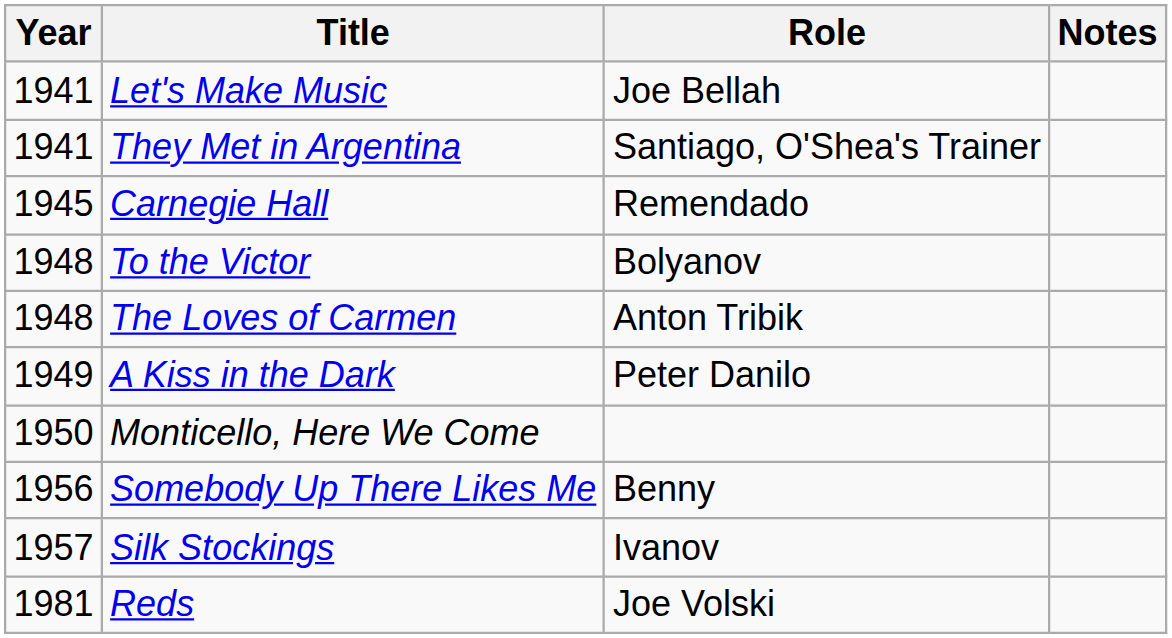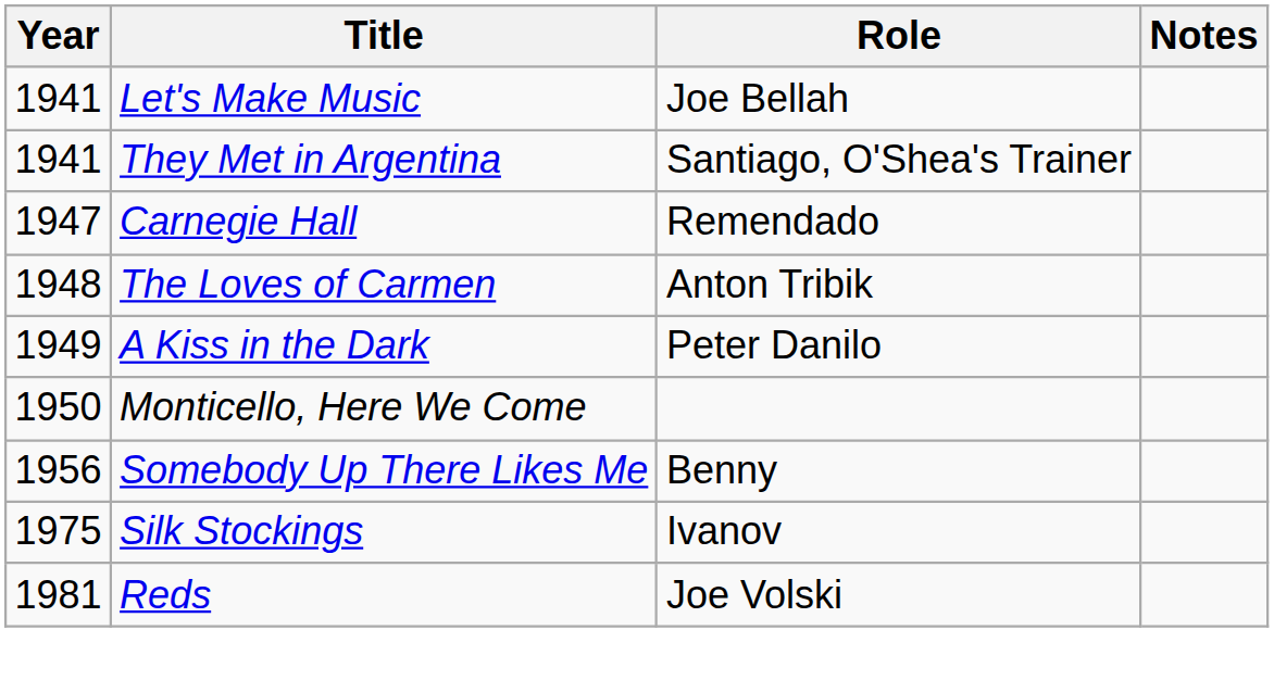 <table class="wikitable">
 <tr>
 <th>Year</th>
 <th>Title</th>
 <th>Role</th>
 <th>Notes</th>
 </tr>
 <tr>
 <td>1941</td>
 <td><em><a href='#'>Let's Make Music</a></em></td>
 <td>Joe Bellah</td>
 <td></td>
 </tr>
 <tr>
 <td>1941</td>
 <td><em><a href='#'>They Met in Argentina</a></em></td>
 <td>Santiago, O'Shea's Trainer</td>
 <td></td>
 </tr>
 <tr>
-<td>1945</td>
+<td>1947</td>
 <td><em><a href='#'>Carnegie Hall</a></em></td>
 <td>Remendado</td>
-<td></td>
-</tr>
-<tr>
-<td>1948</td>
-<td><em><a href='#'>To the Victor</a></em></td>
-<td>Bolyanov</td>
 <td></td>
 </tr>
 <tr>
 <td>1948</td>
 <td><em><a href='#'>The Loves of Carmen</a></em></td>
 <td>Anton Tribik</td>
 <td></td>
 </tr>
 <tr>
 <td>1949</td>
 <td><em><a href='#'>A Kiss in the Dark</a></em></td>
 <td>Peter Danilo</td>
 <td></td>
 </tr>
 <tr>
 <td>1950</td>
 <td><em>Monticello, Here We Come</em></td>
 <td></td>
 <td></td>
 </tr>
 <tr>
 <td>1956</td>
 <td><em><a href='#'>Somebody Up There Likes Me</a></em></td>
 <td>Benny</td>
 <td></td>
 </tr>
 <tr>
-<td>1957</td>
+<td>1975</td>
 <td><em><a href='#'>Silk Stockings</a></em></td>
 <td>Ivanov</td>
 <td></td>
 </tr>
 <tr>
 <td>1981</td>
 <td><em><a href='#'>Reds</a></em></td>
 <td>Joe Volski</td>
 <td></td>
 </tr>
 </table>
